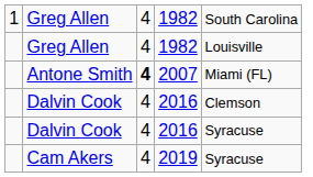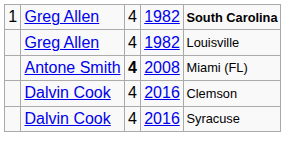 <table class="wikitable">
 <tr>
 </tr>
 <tr>
 <td>1</td>
 <td><a href='#'>Greg Allen</a></td>
 <td>4</td>
 <td><a href='#'>1982</a></td>
-<td style="font-size:80%;">South Carolina</td>
+<td style="font-size:80%;"><strong>South Carolina</strong></td>
 </tr>
 <tr>
 <td></td>
 <td><a href='#'>Greg Allen</a></td>
 <td>4</td>
 <td><a href='#'>1982</a></td>
 <td style="font-size:80%;">Louisville</td>
 </tr>
 <tr>
 <td></td>
 <td><a href='#'>Antone Smith</a></td>
 <td><strong>4</strong></td>
-<td><a href='#'>2007</a></td>
+<td><a href='#'>2008</a></td>
 <td style="font-size:80%;">Miami (FL)</td>
 </tr>
 <tr>
 <td></td>
 <td><a href='#'>Dalvin Cook</a></td>
 <td>4</td>
 <td><a href='#'>2016</a></td>
 <td style="font-size:80%;">Clemson</td>
 </tr>
 <tr>
 <td></td>
 <td><a href='#'>Dalvin Cook</a></td>
 <td>4</td>
 <td><a href='#'>2016</a></td>
 <td style="font-size:80%;">Syracuse</td>
 </tr>
-<tr>
-<td></td>
-<td><a href='#'>Cam Akers</a></td>
-<td>4</td>
-<td><a href='#'>2019</a></td>
-<td style="font-size:80%;">Syracuse</td>
-</tr>
 </table>
